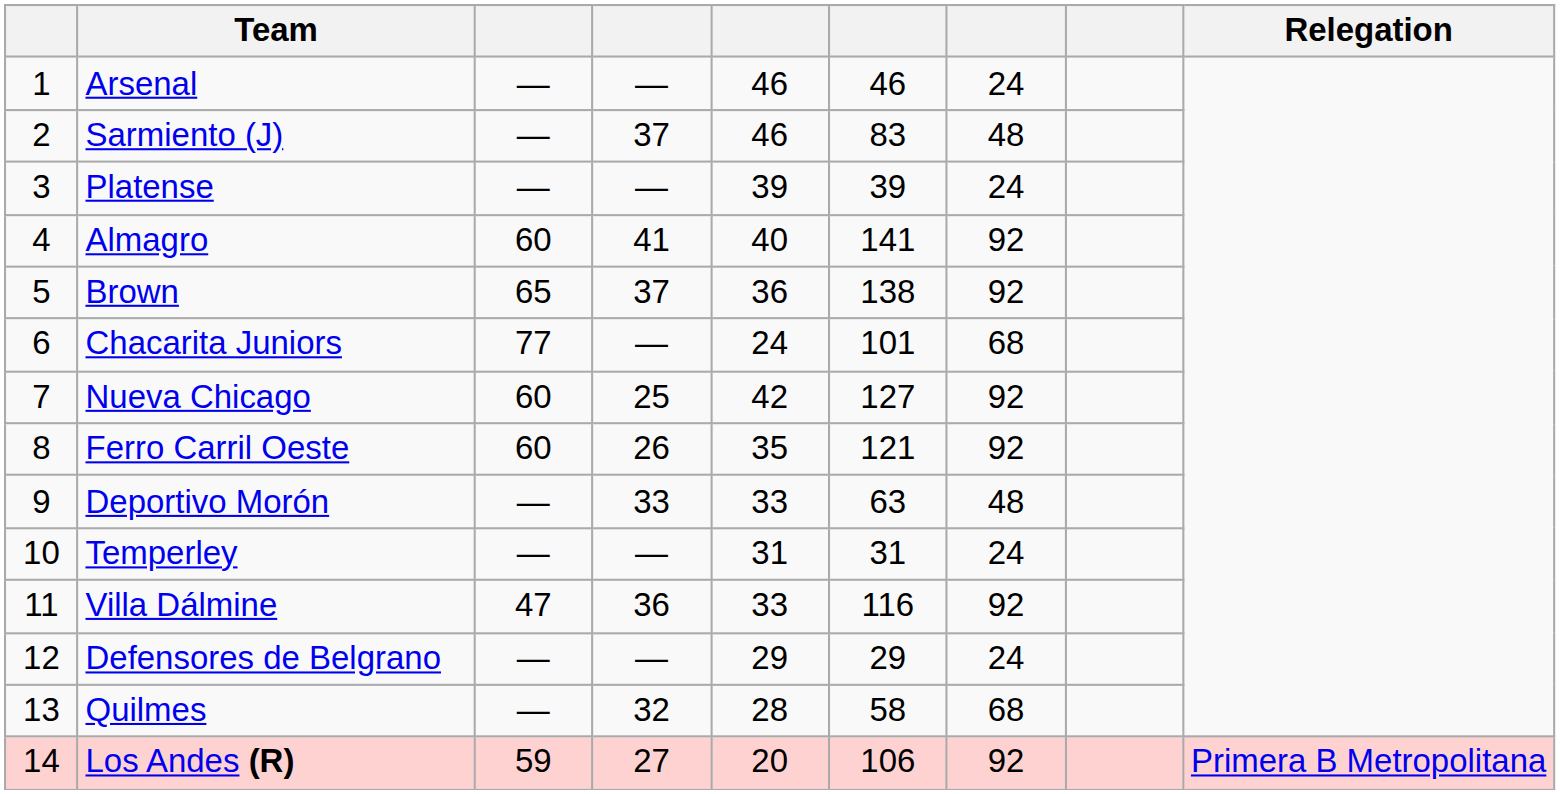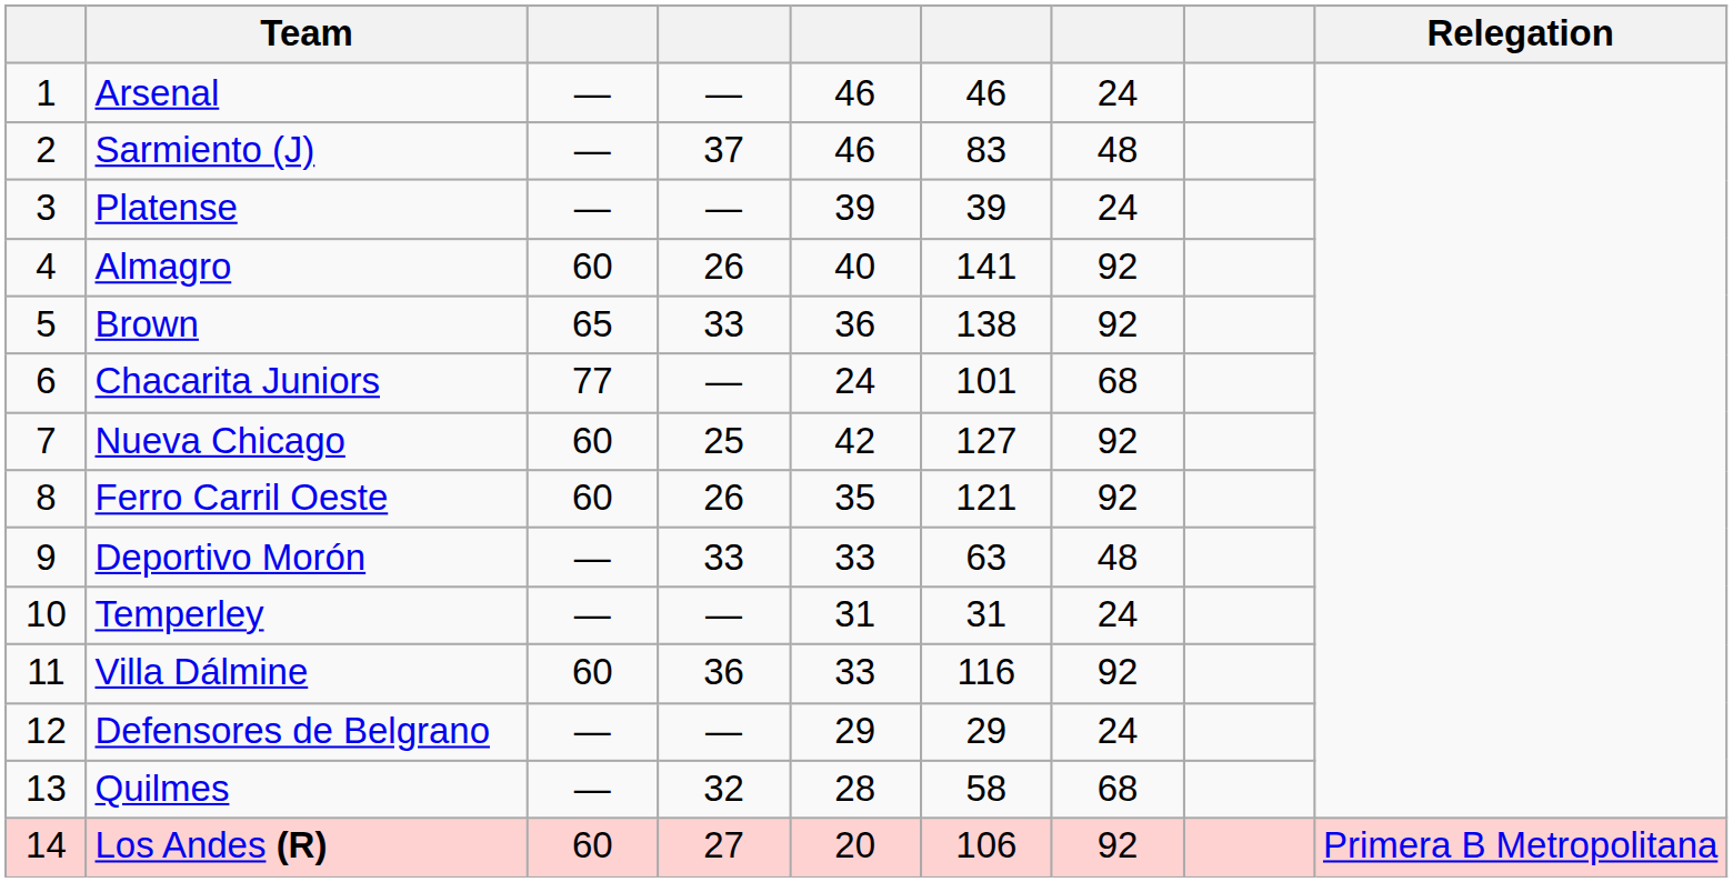 <table class="wikitable" style="text-align: center;">
 <tr>
 <th width=28><br></th>
 <th width=185>Team</th>
 <th width=50></th>
 <th width=50></th>
 <th width=50></th>
 <th width=50></th>
 <th width=50></th>
 <th width=50><br></th>
 <th>Relegation</th>
 </tr>
 <tr>
 <td>1</td>
 <td align="left"><a href='#'>Arsenal</a></td>
 <td>—</td>
 <td>—</td>
 <td>46</td>
 <td>46</td>
 <td>24</td>
 <td><strong></strong></td>
 <td rowspan=13></td>
 </tr>
 <tr>
 <td>2</td>
 <td align="left"><a href='#'>Sarmiento (J)</a></td>
 <td>—</td>
 <td>37</td>
 <td>46</td>
 <td>83</td>
 <td>48</td>
 <td><strong></strong></td>
 </tr>
 <tr>
 <td>3</td>
 <td align="left"><a href='#'>Platense</a></td>
 <td>—</td>
 <td>—</td>
 <td>39</td>
 <td>39</td>
 <td>24</td>
 <td><strong></strong></td>
 </tr>
 <tr>
 <td>4</td>
 <td align="left"><a href='#'>Almagro</a></td>
 <td>60</td>
-<td>41</td>
+<td>26</td>
 <td>40</td>
 <td>141</td>
 <td>92</td>
 <td><strong></strong></td>
 </tr>
 <tr>
 <td>5</td>
 <td align="left"><a href='#'>Brown</a></td>
 <td>65</td>
-<td>37</td>
+<td>33</td>
 <td>36</td>
 <td>138</td>
 <td>92</td>
 <td><strong></strong></td>
 </tr>
 <tr>
 <td>6</td>
 <td align="left"><a href='#'>Chacarita Juniors</a></td>
 <td>77</td>
 <td>—</td>
 <td>24</td>
 <td>101</td>
 <td>68</td>
 <td><strong></strong></td>
 </tr>
 <tr>
 <td>7</td>
 <td align="left"><a href='#'>Nueva Chicago</a></td>
 <td>60</td>
 <td>25</td>
 <td>42</td>
 <td>127</td>
 <td>92</td>
 <td><strong></strong></td>
 </tr>
 <tr>
 <td>8</td>
 <td align="left"><a href='#'>Ferro Carril Oeste</a></td>
 <td>60</td>
 <td>26</td>
 <td>35</td>
 <td>121</td>
 <td>92</td>
 <td><strong></strong></td>
 </tr>
 <tr>
 <td>9</td>
 <td align="left"><a href='#'>Deportivo Morón</a></td>
 <td>—</td>
 <td>33</td>
 <td>33</td>
 <td>63</td>
 <td>48</td>
 <td><strong></strong></td>
 </tr>
 <tr>
 <td>10</td>
 <td align="left"><a href='#'>Temperley</a></td>
 <td>—</td>
 <td>—</td>
 <td>31</td>
 <td>31</td>
 <td>24</td>
 <td><strong></strong></td>
 </tr>
 <tr>
 <td>11</td>
 <td align="left"><a href='#'>Villa Dálmine</a></td>
-<td>47</td>
+<td>60</td>
 <td>36</td>
 <td>33</td>
 <td>116</td>
 <td>92</td>
 <td><strong></strong></td>
 </tr>
 <tr>
 <td>12</td>
 <td align="left"><a href='#'>Defensores de Belgrano</a></td>
 <td>—</td>
 <td>—</td>
 <td>29</td>
 <td>29</td>
 <td>24</td>
 <td><strong></strong></td>
 </tr>
 <tr>
 <td>13</td>
 <td align="left"><a href='#'>Quilmes</a></td>
 <td>—</td>
 <td>32</td>
 <td>28</td>
 <td>58</td>
 <td>68</td>
 <td><strong></strong></td>
 </tr>
 <tr bgcolor= #ffd2d2>
 <td>14</td>
 <td align="left"><a href='#'>Los Andes</a> <strong>(R)</strong></td>
-<td>59</td>
+<td>60</td>
 <td>27</td>
 <td>20</td>
 <td>106</td>
 <td>92</td>
 <td><strong></strong></td>
 <td bgcolor= #ffd2d2><a href='#'>Primera B Metropolitana</a></td>
 </tr>
 </table>
